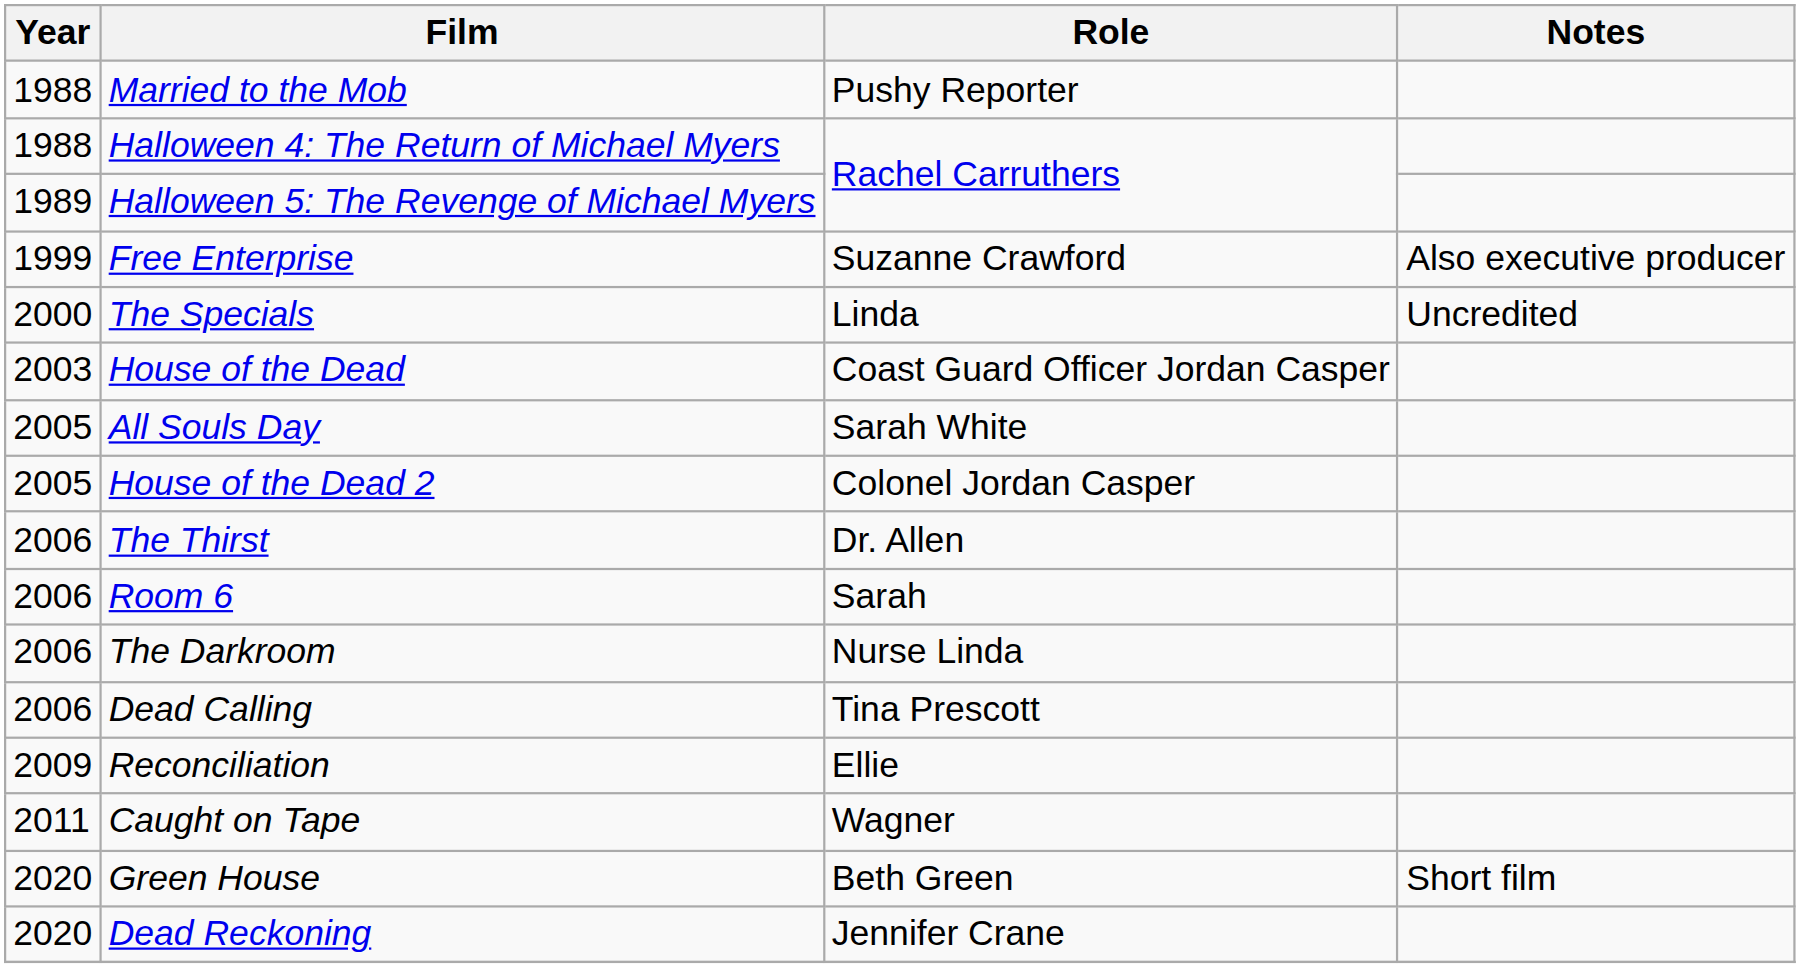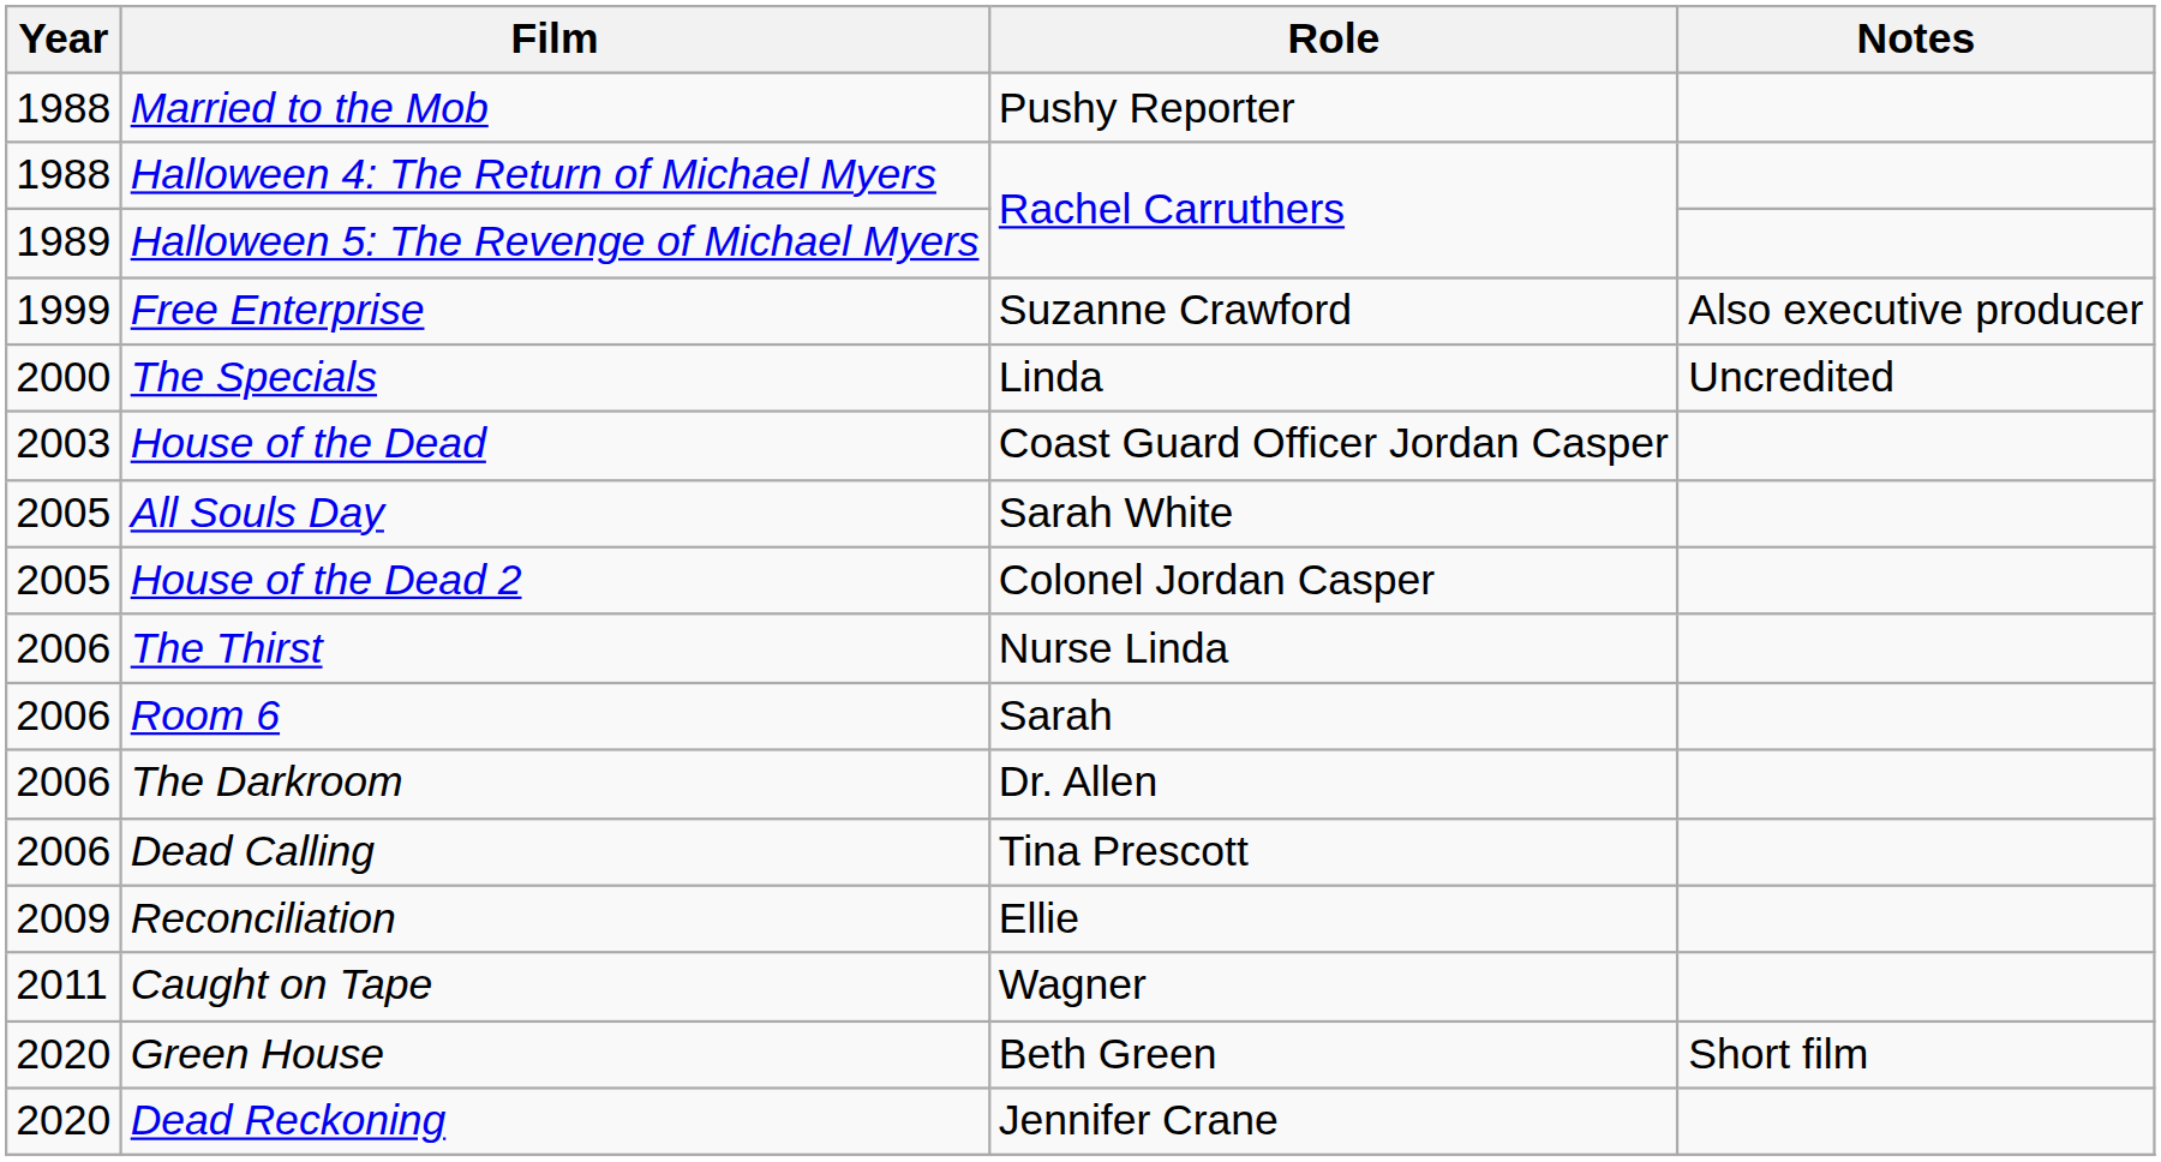 <table class="wikitable">
 <tr>
 <th>Year</th>
 <th>Film</th>
 <th>Role</th>
 <th>Notes</th>
 </tr>
 <tr>
 <td>1988</td>
 <td><em><a href='#'>Married to the Mob</a></em></td>
 <td>Pushy Reporter</td>
 <td></td>
 </tr>
 <tr>
 <td>1988</td>
 <td><em><a href='#'>Halloween 4: The Return of Michael Myers</a></em></td>
 <td rowspan="2"><a href='#'>Rachel Carruthers</a></td>
 <td></td>
 </tr>
 <tr>
 <td>1989</td>
 <td><em><a href='#'>Halloween 5: The Revenge of Michael Myers</a></em></td>
 <td></td>
 </tr>
 <tr>
 <td>1999</td>
 <td><em><a href='#'>Free Enterprise</a></em></td>
 <td>Suzanne Crawford</td>
 <td>Also executive producer</td>
 </tr>
 <tr>
 <td>2000</td>
 <td><em><a href='#'>The Specials</a></em></td>
 <td>Linda</td>
 <td>Uncredited</td>
 </tr>
 <tr>
 <td>2003</td>
 <td><em><a href='#'>House of the Dead</a></em></td>
 <td>Coast Guard Officer Jordan Casper</td>
 <td></td>
 </tr>
 <tr>
 <td>2005</td>
 <td><em><a href='#'>All Souls Day</a></em></td>
 <td>Sarah White</td>
 <td></td>
 </tr>
 <tr>
 <td>2005</td>
 <td><em><a href='#'>House of the Dead 2</a></em></td>
 <td>Colonel Jordan Casper</td>
 <td></td>
 </tr>
 <tr>
 <td>2006</td>
 <td><em><a href='#'>The Thirst</a></em></td>
-<td>Dr. Allen</td>
+<td>Nurse Linda</td>
 <td></td>
 </tr>
 <tr>
 <td>2006</td>
 <td><em><a href='#'>Room 6</a></em></td>
 <td>Sarah</td>
 <td></td>
 </tr>
 <tr>
 <td>2006</td>
 <td><em>The Darkroom</em></td>
-<td>Nurse Linda</td>
+<td>Dr. Allen</td>
 <td></td>
 </tr>
 <tr>
 <td>2006</td>
 <td><em>Dead Calling</em></td>
 <td>Tina Prescott</td>
 <td></td>
 </tr>
 <tr>
 <td>2009</td>
 <td><em>Reconciliation</em></td>
 <td>Ellie</td>
 <td></td>
 </tr>
 <tr>
 <td>2011</td>
 <td><em>Caught on Tape</em></td>
 <td>Wagner</td>
 <td></td>
 </tr>
 <tr>
 <td>2020</td>
 <td><em>Green House</em></td>
 <td>Beth Green</td>
 <td>Short film</td>
 </tr>
 <tr>
 <td>2020</td>
 <td><em><a href='#'>Dead Reckoning</a></em></td>
 <td>Jennifer Crane</td>
 <td></td>
 </tr>
 <tr>
 </tr>
 </table>
